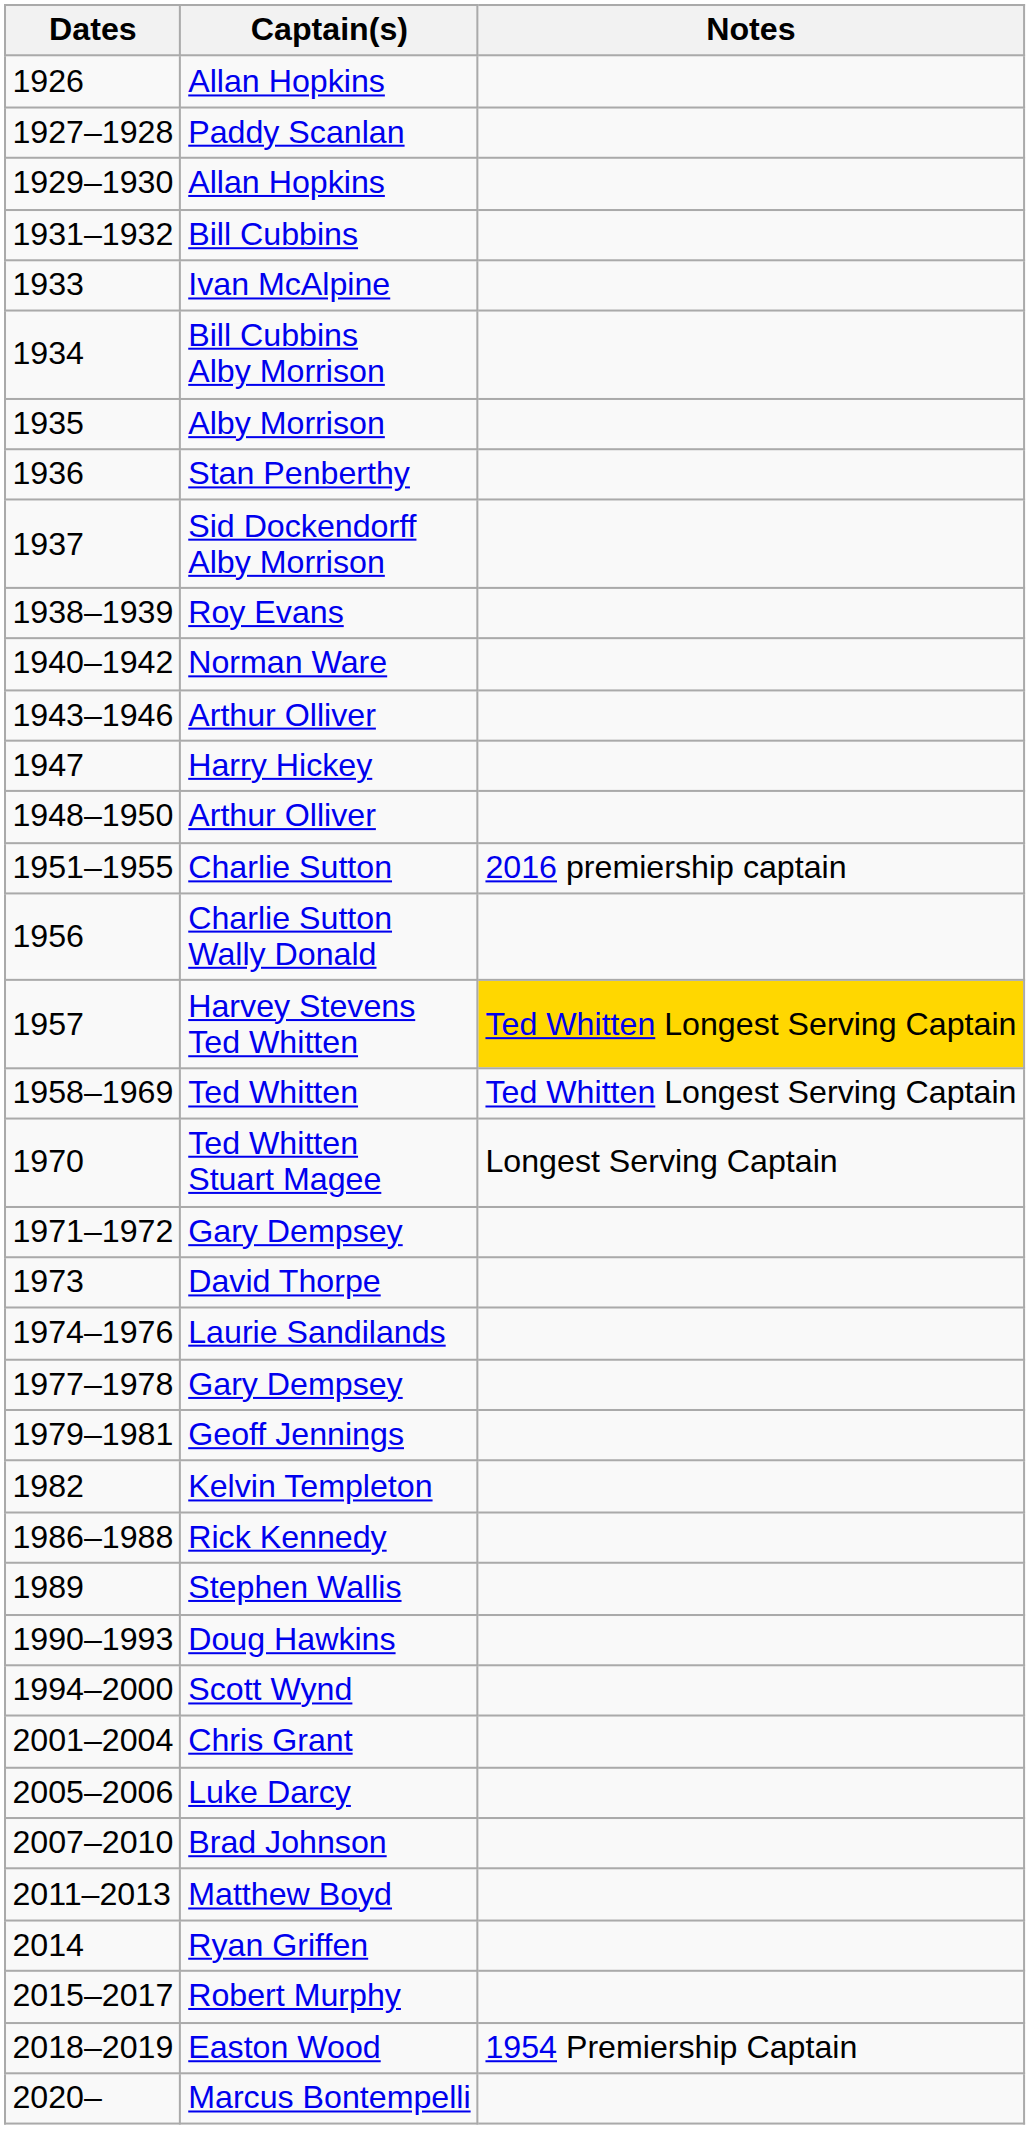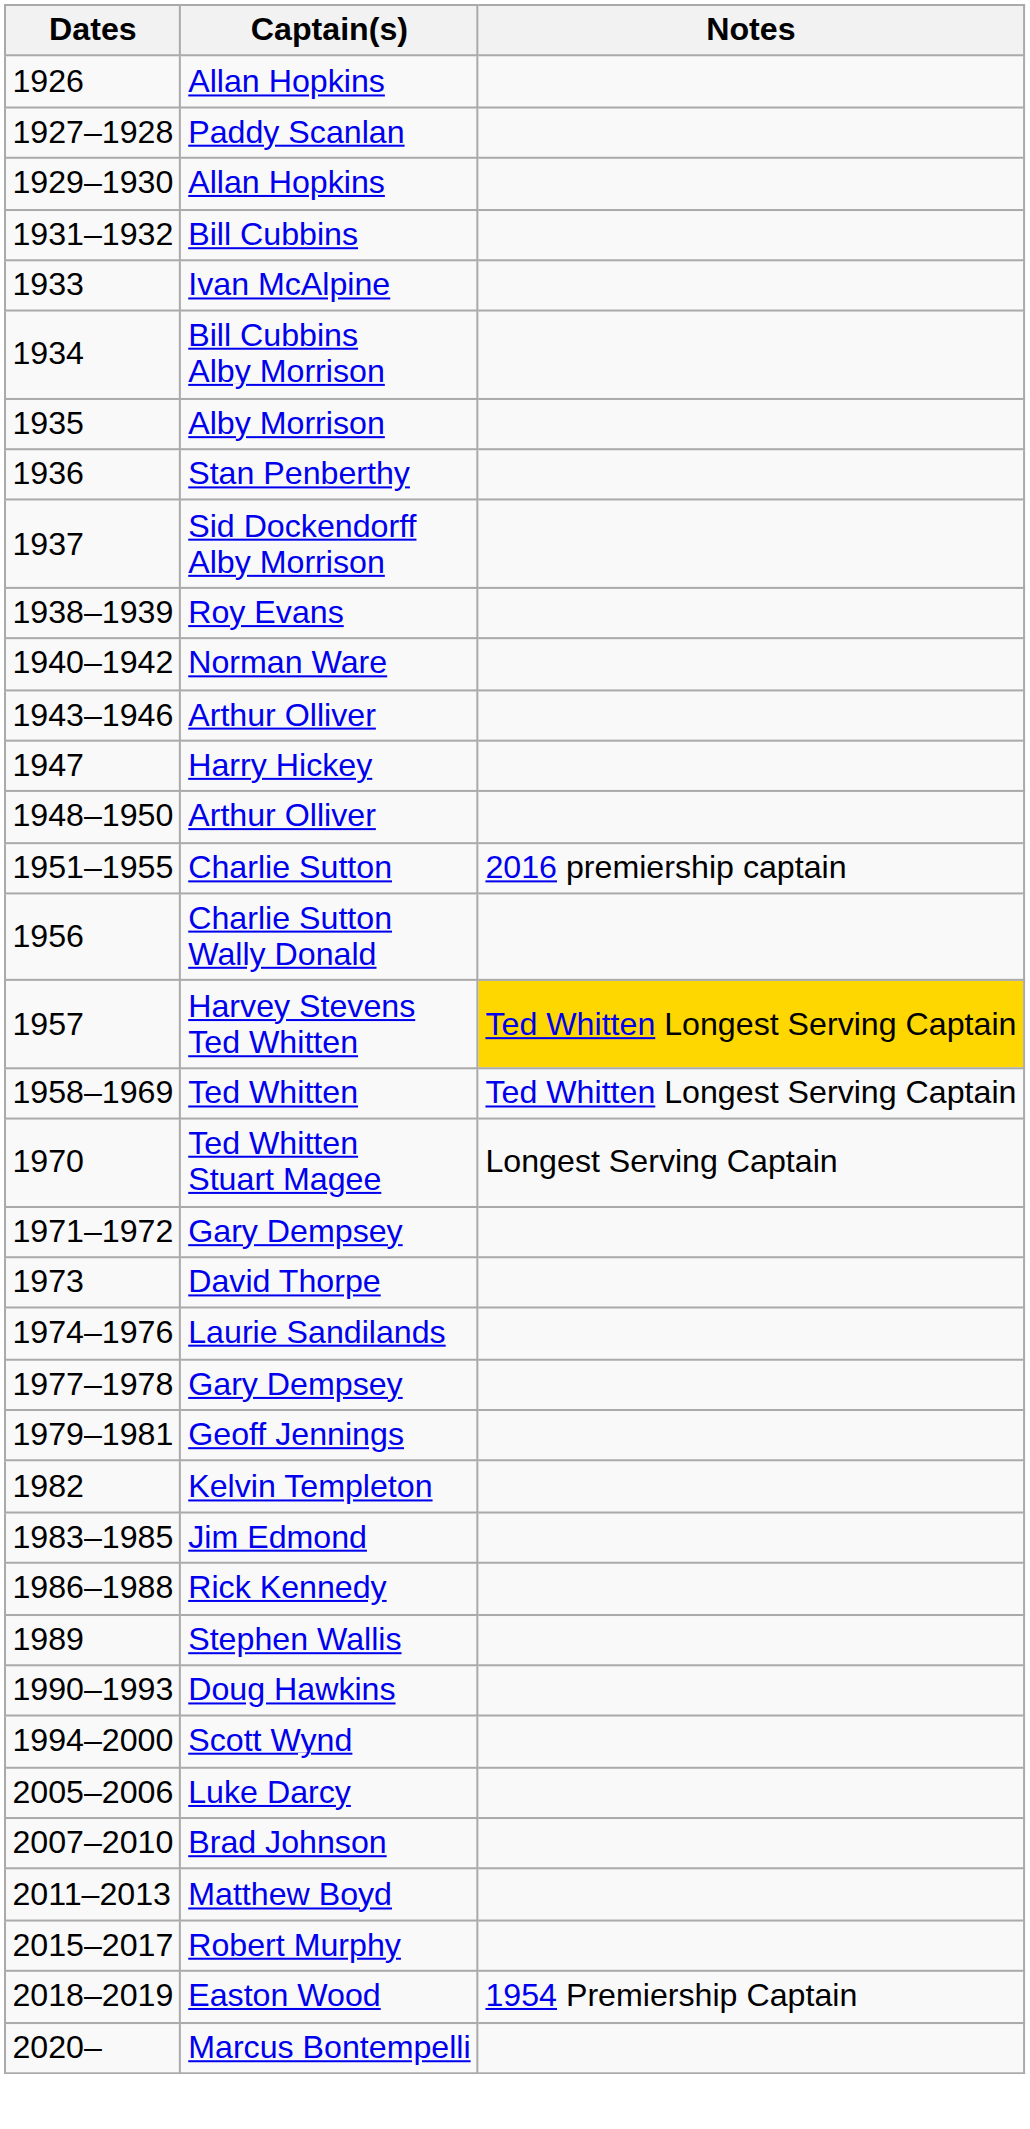 <table class="wikitable">
 <tr>
 <th>Dates</th>
 <th>Captain(s)</th>
 <th>Notes</th>
 </tr>
 <tr>
 <td>1926</td>
 <td><a href='#'>Allan Hopkins</a></td>
 <td></td>
 </tr>
 <tr>
 <td>1927–1928</td>
 <td><a href='#'>Paddy Scanlan</a></td>
 <td></td>
 </tr>
 <tr>
 <td>1929–1930</td>
 <td><a href='#'>Allan Hopkins</a></td>
 <td></td>
 </tr>
 <tr>
 <td>1931–1932</td>
 <td><a href='#'>Bill Cubbins</a></td>
 <td></td>
 </tr>
 <tr>
 <td>1933</td>
 <td><a href='#'>Ivan McAlpine</a></td>
 <td></td>
 </tr>
 <tr>
 <td>1934</td>
 <td><a href='#'>Bill Cubbins</a><br><a href='#'>Alby Morrison</a></td>
 <td></td>
 </tr>
 <tr>
 <td>1935</td>
 <td><a href='#'>Alby Morrison</a></td>
 <td></td>
 </tr>
 <tr>
 <td>1936</td>
 <td><a href='#'>Stan Penberthy</a></td>
 <td></td>
 </tr>
 <tr>
 <td>1937</td>
 <td><a href='#'>Sid Dockendorff</a><br><a href='#'>Alby Morrison</a></td>
 <td></td>
 </tr>
 <tr>
 <td>1938–1939</td>
 <td><a href='#'>Roy Evans</a></td>
 <td></td>
 </tr>
 <tr>
 <td>1940–1942</td>
 <td><a href='#'>Norman Ware</a></td>
 <td></td>
 </tr>
 <tr>
 <td>1943–1946</td>
 <td><a href='#'>Arthur Olliver</a></td>
 <td></td>
 </tr>
 <tr>
 <td>1947</td>
 <td><a href='#'>Harry Hickey</a></td>
 <td></td>
 </tr>
 <tr>
 <td>1948–1950</td>
 <td><a href='#'>Arthur Olliver</a></td>
 <td></td>
 </tr>
 <tr>
 <td>1951–1955</td>
 <td><a href='#'>Charlie Sutton</a></td>
 <td><a href='#'>2016</a> premiership captain</td>
 </tr>
 <tr>
 <td>1956</td>
 <td><a href='#'>Charlie Sutton</a><br><a href='#'>Wally Donald</a></td>
 <td></td>
 </tr>
 <tr>
 <td>1957</td>
 <td><a href='#'>Harvey Stevens</a><br><a href='#'>Ted Whitten</a></td>
 <td style="background: gold;"><a href='#'>Ted Whitten</a> Longest Serving Captain</td>
 </tr>
 <tr>
 <td>1958–1969</td>
 <td><a href='#'>Ted Whitten</a></td>
 <td><a href='#'>Ted Whitten</a> Longest Serving Captain</td>
 </tr>
 <tr>
 <td>1970</td>
 <td><a href='#'>Ted Whitten</a><br><a href='#'>Stuart Magee</a></td>
 <td>Longest Serving Captain</td>
 </tr>
 <tr>
 <td>1971–1972</td>
 <td><a href='#'>Gary Dempsey</a></td>
 <td></td>
 </tr>
 <tr>
 <td>1973</td>
 <td><a href='#'>David Thorpe</a></td>
 <td></td>
 </tr>
 <tr>
 <td>1974–1976</td>
 <td><a href='#'>Laurie Sandilands</a></td>
 <td></td>
 </tr>
 <tr>
 <td>1977–1978</td>
 <td><a href='#'>Gary Dempsey</a></td>
 <td></td>
 </tr>
 <tr>
 <td>1979–1981</td>
 <td><a href='#'>Geoff Jennings</a></td>
 <td></td>
 </tr>
 <tr>
 <td>1982</td>
 <td><a href='#'>Kelvin Templeton</a></td>
 <td></td>
 </tr>
 <tr>
+<td>1983–1985</td>
+<td><a href='#'>Jim Edmond</a></td>
+<td></td>
+</tr>
+<tr>
 <td>1986–1988</td>
 <td><a href='#'>Rick Kennedy</a></td>
 <td></td>
 </tr>
 <tr>
 <td>1989</td>
 <td><a href='#'>Stephen Wallis</a></td>
 <td></td>
 </tr>
 <tr>
 <td>1990–1993</td>
 <td><a href='#'>Doug Hawkins</a></td>
 <td></td>
 </tr>
 <tr>
 <td>1994–2000</td>
 <td><a href='#'>Scott Wynd</a></td>
 <td></td>
 </tr>
 <tr>
-<td>2001–2004</td>
-<td><a href='#'>Chris Grant</a></td>
-<td></td>
-</tr>
-<tr>
 <td>2005–2006</td>
 <td><a href='#'>Luke Darcy</a></td>
 <td></td>
 </tr>
 <tr>
 <td>2007–2010</td>
 <td><a href='#'>Brad Johnson</a></td>
 <td></td>
 </tr>
 <tr>
 <td>2011–2013</td>
 <td><a href='#'>Matthew Boyd</a></td>
-<td></td>
-</tr>
-<tr>
-<td>2014</td>
-<td><a href='#'>Ryan Griffen</a></td>
 <td></td>
 </tr>
 <tr>
 <td>2015–2017</td>
 <td><a href='#'>Robert Murphy</a></td>
 <td></td>
 </tr>
 <tr>
 <td>2018–2019</td>
 <td><a href='#'>Easton Wood</a></td>
 <td><a href='#'>1954</a> Premiership Captain</td>
 </tr>
 <tr>
 <td>2020–</td>
 <td><a href='#'>Marcus Bontempelli</a></td>
 <td></td>
 </tr>
 </table>
